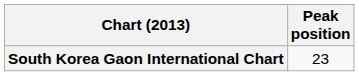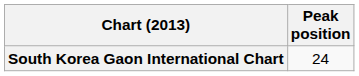 <table class="wikitable plainrowheaders">
 <tr>
 <th scope="col">Chart (2013)</th>
 <th scope="col">Peak<br>position</th>
 </tr>
 <tr>
 <th scope="row">South Korea Gaon International Chart</th>
-<td style="text-align:center;">23</td>
+<td style="text-align:center;">24</td>
 </tr>
 </table>
